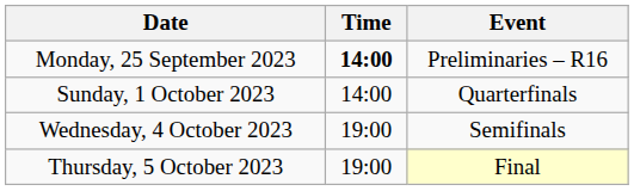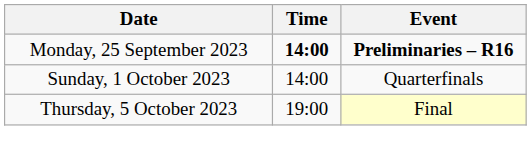 <table class="wikitable" style="text-align:center;">
 <tr>
 <th width=220>Date</th>
 <th width=50>Time</th>
 <th width=150>Event</th>
 </tr>
 <tr>
 <td>Monday, 25 September 2023</td>
 <td><strong>14:00</strong></td>
-<td>Preliminaries – R16</td>
+<td><strong>Preliminaries – R16</strong></td>
 </tr>
 <tr>
 <td>Sunday, 1 October 2023</td>
 <td>14:00</td>
 <td>Quarterfinals</td>
 </tr>
 <tr>
-<td>Wednesday, 4 October 2023</td>
-<td>19:00</td>
-<td>Semifinals</td>
-</tr>
-<tr>
 <td>Thursday, 5 October 2023</td>
 <td>19:00</td>
 <td bgcolor=ffffcc>Final</td>
 </tr>
 </table>
